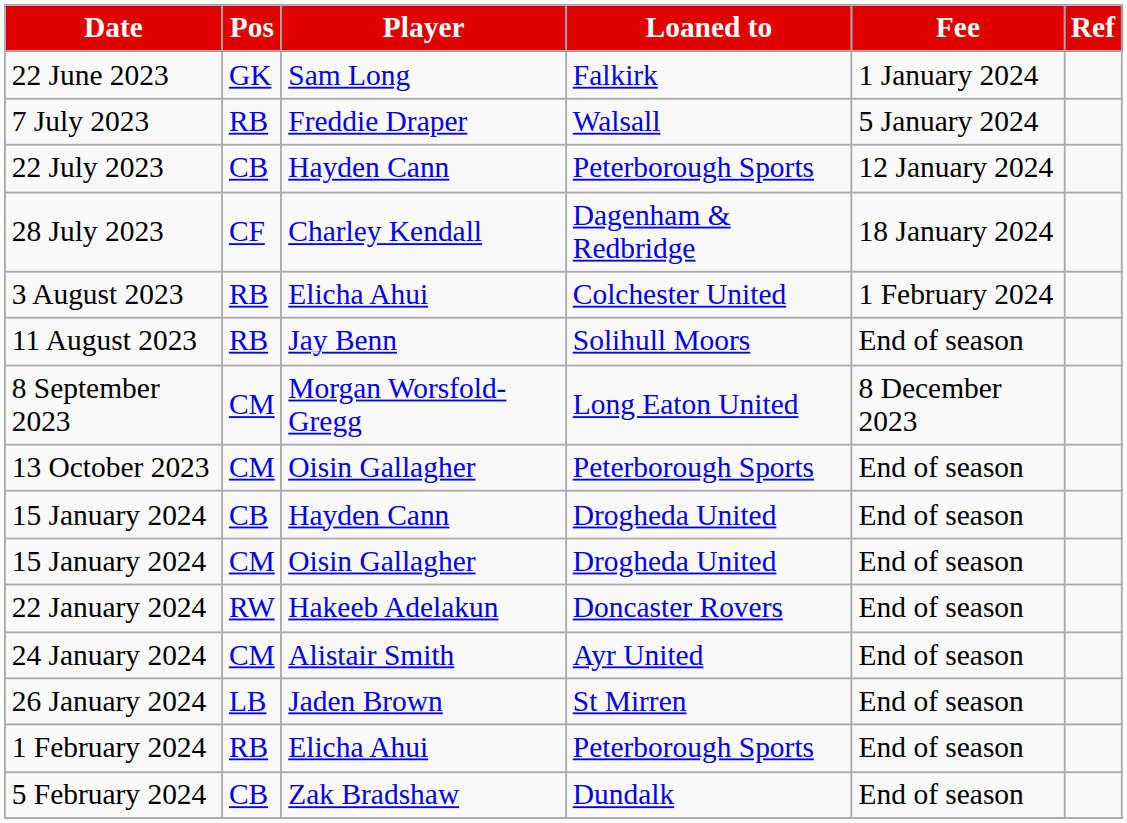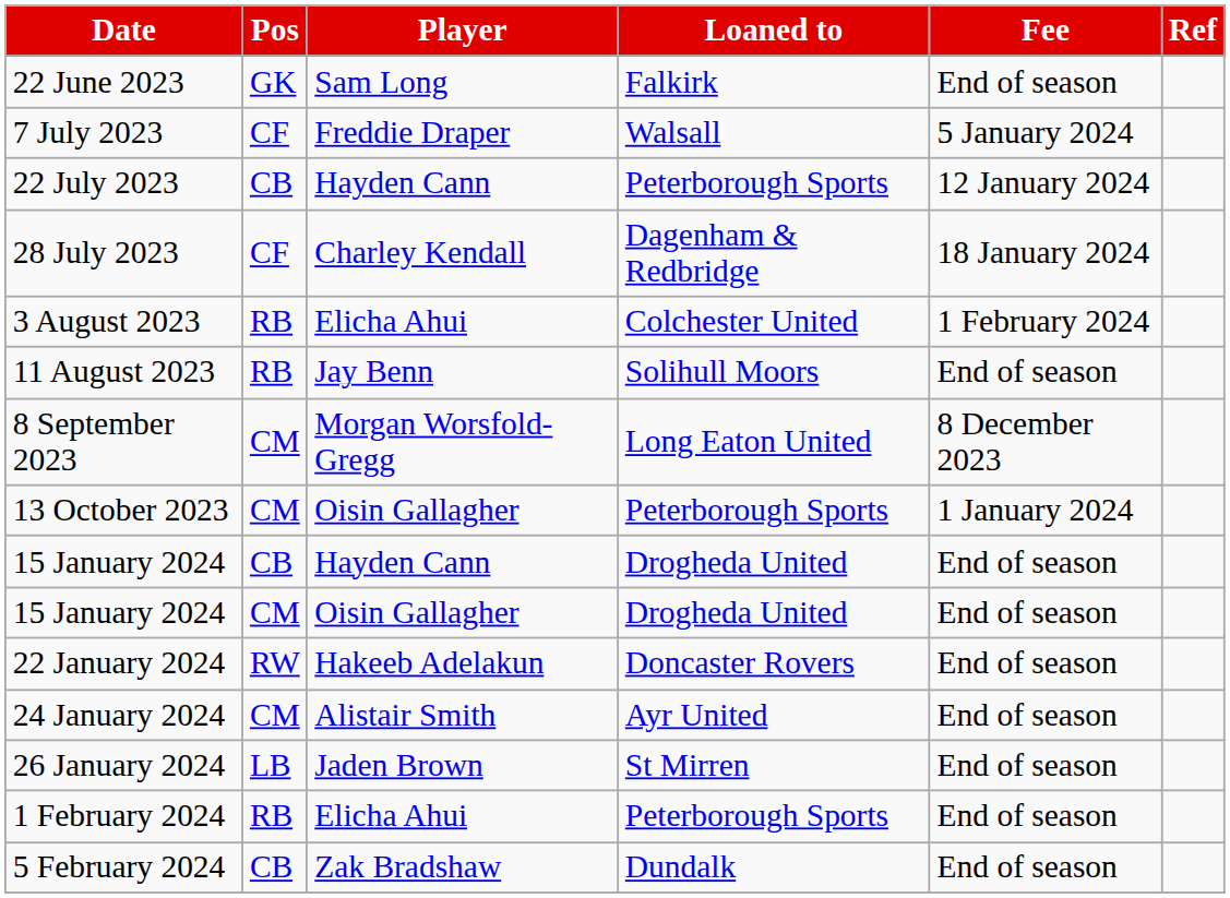 <table class="wikitable plainrowheaders sortable">
 <tr>
 <th style="background:#E00000; color:white;">Date</th>
 <th style="background:#E00000; color:white;">Pos</th>
 <th style="background:#E00000; color:white;">Player</th>
 <th style="background:#E00000; color:white;">Loaned to</th>
 <th style="background:#E00000; color:white;">Fee</th>
 <th style="background:#E00000; color:white;">Ref</th>
 </tr>
 <tr>
 <td>22 June 2023</td>
 <td><a href='#'>GK</a></td>
 <td> <a href='#'>Sam Long</a></td>
 <td> <a href='#'>Falkirk</a></td>
-<td>1 January 2024</td>
+<td>End of season</td>
 <td></td>
 </tr>
 <tr>
 <td>7 July 2023</td>
-<td><a href='#'>RB</a></td>
+<td><a href='#'>CF</a></td>
 <td> <a href='#'>Freddie Draper</a></td>
 <td> <a href='#'>Walsall</a></td>
 <td>5 January 2024</td>
 <td></td>
 </tr>
 <tr>
 <td>22 July 2023</td>
 <td><a href='#'>CB</a></td>
 <td> <a href='#'>Hayden Cann</a></td>
 <td> <a href='#'>Peterborough Sports</a></td>
 <td>12 January 2024</td>
 <td></td>
 </tr>
 <tr>
 <td>28 July 2023</td>
 <td><a href='#'>CF</a></td>
 <td> <a href='#'>Charley Kendall</a></td>
 <td> <a href='#'>Dagenham & Redbridge</a></td>
 <td>18 January 2024</td>
 <td></td>
 </tr>
 <tr>
 <td>3 August 2023</td>
 <td><a href='#'>RB</a></td>
 <td> <a href='#'>Elicha Ahui</a></td>
 <td> <a href='#'>Colchester United</a></td>
 <td>1 February 2024</td>
 <td></td>
 </tr>
 <tr>
 <td>11 August 2023</td>
 <td><a href='#'>RB</a></td>
 <td> <a href='#'>Jay Benn</a></td>
 <td> <a href='#'>Solihull Moors</a></td>
 <td>End of season</td>
 <td></td>
 </tr>
 <tr>
 <td>8 September 2023</td>
 <td><a href='#'>CM</a></td>
 <td> <a href='#'>Morgan Worsfold-Gregg</a></td>
 <td> <a href='#'>Long Eaton United</a></td>
 <td>8 December 2023</td>
 <td></td>
 </tr>
 <tr>
 <td>13 October 2023</td>
 <td><a href='#'>CM</a></td>
 <td> <a href='#'>Oisin Gallagher</a></td>
 <td> <a href='#'>Peterborough Sports</a></td>
-<td>End of season</td>
+<td>1 January 2024</td>
 <td></td>
 </tr>
 <tr>
 <td>15 January 2024</td>
 <td><a href='#'>CB</a></td>
 <td> <a href='#'>Hayden Cann</a></td>
 <td> <a href='#'>Drogheda United</a></td>
 <td>End of season</td>
 <td></td>
 </tr>
 <tr>
 <td>15 January 2024</td>
 <td><a href='#'>CM</a></td>
 <td> <a href='#'>Oisin Gallagher</a></td>
 <td> <a href='#'>Drogheda United</a></td>
 <td>End of season</td>
 <td></td>
 </tr>
 <tr>
 <td>22 January 2024</td>
 <td><a href='#'>RW</a></td>
 <td> <a href='#'>Hakeeb Adelakun</a></td>
 <td> <a href='#'>Doncaster Rovers</a></td>
 <td>End of season</td>
 <td></td>
 </tr>
 <tr>
 <td>24 January 2024</td>
 <td><a href='#'>CM</a></td>
 <td> <a href='#'>Alistair Smith</a></td>
 <td> <a href='#'>Ayr United</a></td>
 <td>End of season</td>
 <td></td>
 </tr>
 <tr>
 <td>26 January 2024</td>
 <td><a href='#'>LB</a></td>
 <td> <a href='#'>Jaden Brown</a></td>
 <td> <a href='#'>St Mirren</a></td>
 <td>End of season</td>
 <td></td>
 </tr>
 <tr>
 <td>1 February 2024</td>
 <td><a href='#'>RB</a></td>
 <td> <a href='#'>Elicha Ahui</a></td>
 <td> <a href='#'>Peterborough Sports</a></td>
 <td>End of season</td>
 <td></td>
 </tr>
 <tr>
 <td>5 February 2024</td>
 <td><a href='#'>CB</a></td>
 <td> <a href='#'>Zak Bradshaw</a></td>
 <td> <a href='#'>Dundalk</a></td>
 <td>End of season</td>
 <td></td>
 </tr>
 <tr>
 </tr>
 </table>
